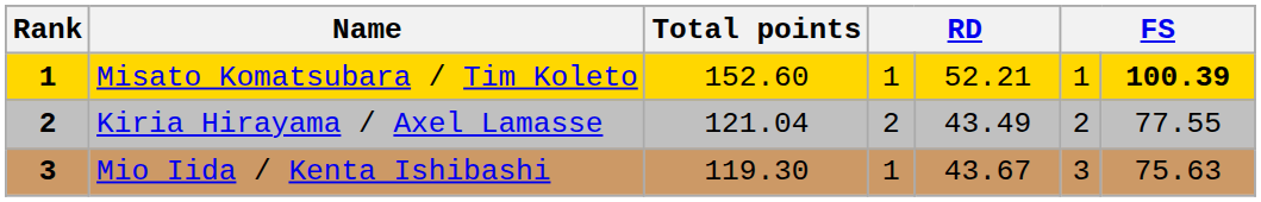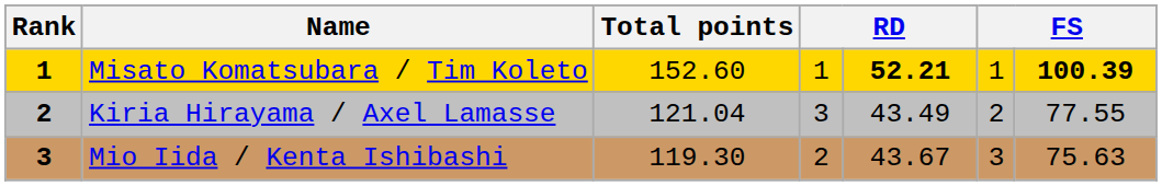 <table class="wikitable sortable">
 <tr>
 <th>Rank</th>
 <th>Name</th>
 <th>Total points</th>
 <th colspan="2" width="80px"><a href='#'>RD</a></th>
 <th colspan="2" width="80px"><a href='#'>FS</a></th>
 </tr>
 <tr bgcolor="gold">
 <td align="center"><strong>1</strong></td>
 <td><a href='#'>Misato Komatsubara</a> / <a href='#'>Tim Koleto</a></td>
 <td align="center">152.60</td>
 <td align="center">1</td>
-<td align="center">52.21</td>
+<td align="center"><strong>52.21</strong></td>
 <td align="center">1</td>
 <td align="center"><strong>100.39</strong></td>
 </tr>
 <tr bgcolor="silver">
 <td align="center"><strong>2</strong></td>
 <td><a href='#'>Kiria Hirayama</a> / <a href='#'>Axel Lamasse</a></td>
 <td align="center">121.04</td>
-<td align="center">2</td>
+<td align="center">3</td>
 <td align="center">43.49</td>
 <td align="center">2</td>
 <td align="center">77.55</td>
 </tr>
 <tr bgcolor="cc9966">
 <td align="center"><strong>3</strong></td>
 <td><a href='#'>Mio Iida</a> / <a href='#'>Kenta Ishibashi</a></td>
 <td align="center">119.30</td>
-<td align="center">1</td>
+<td align="center">2</td>
 <td align="center">43.67</td>
 <td align="center">3</td>
 <td align="center">75.63</td>
 </tr>
 </table>
